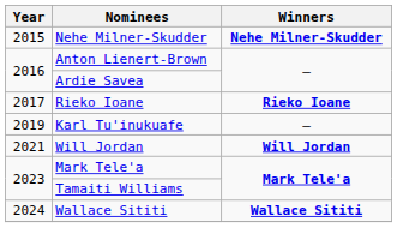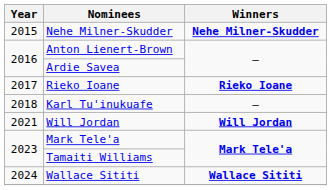 <table class="wikitable">
 <tr>
 <th width=40>Year</th>
 <th width=160>Nominees</th>
 <th width=160>Winners</th>
 </tr>
 <tr>
 <td align=center>2015</td>
 <td><a href='#'>Nehe Milner-Skudder</a></td>
 <td align=center><strong><a href='#'>Nehe Milner-Skudder</a></strong></td>
 </tr>
 <tr>
 <td align=center rowspan=2>2016</td>
 <td><a href='#'>Anton Lienert-Brown</a></td>
 <td align=center rowspan=2>—</td>
 </tr>
 <tr>
 <td><a href='#'>Ardie Savea</a></td>
 </tr>
 <tr>
 <td align=center>2017</td>
 <td><a href='#'>Rieko Ioane</a></td>
 <td align=center><strong><a href='#'>Rieko Ioane</a></strong></td>
 </tr>
 <tr>
-<td align=center>2019</td>
+<td align=center>2018</td>
 <td><a href='#'>Karl Tu'inukuafe</a></td>
 <td align=center>—</td>
 </tr>
 <tr>
 <td align=center>2021</td>
 <td><a href='#'>Will Jordan</a></td>
 <td align=center><strong><a href='#'>Will Jordan</a></strong></td>
 </tr>
 <tr>
 <td align=center rowspan=2>2023</td>
 <td><a href='#'>Mark Tele'a</a></td>
 <td align=center rowspan=2><strong><a href='#'>Mark Tele'a</a></strong></td>
 </tr>
 <tr>
 <td><a href='#'>Tamaiti Williams</a></td>
 </tr>
 <tr>
 <td align=center>2024</td>
 <td><a href='#'>Wallace Sititi</a></td>
 <td align=center><strong><a href='#'>Wallace Sititi</a></strong></td>
 </tr>
 <tr>
 </tr>
 </table>
